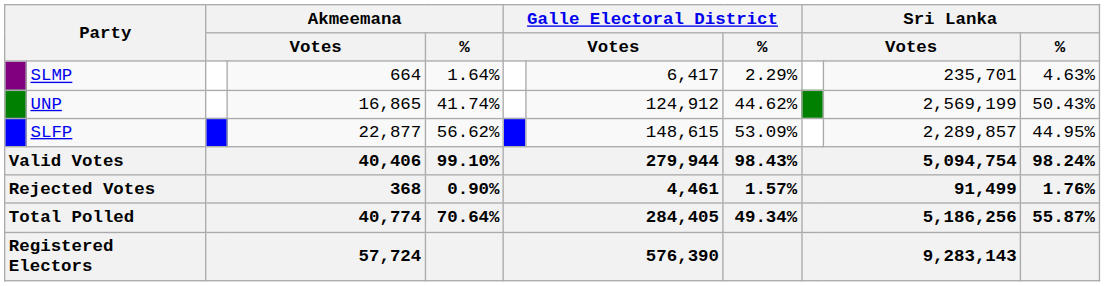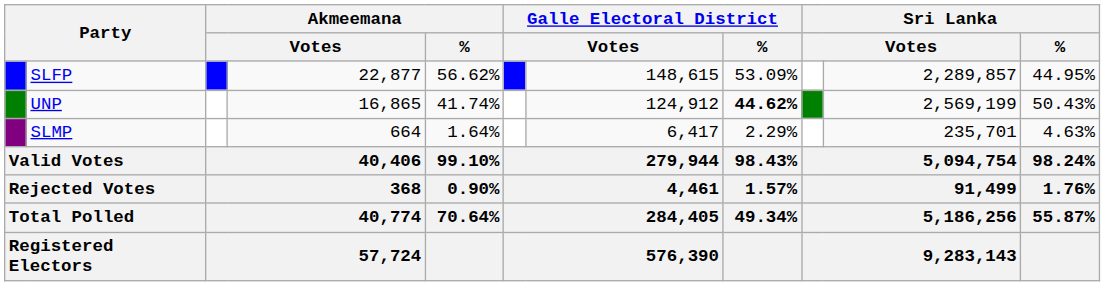 <table class="wikitable">
 <tr>
 <th colspan="2" width="144px"rowspan="2">Party</th>
 <th colspan="3" width="216px">Akmeemana</th>
 <th colspan="3" width="216px"><a href='#'>Galle Electoral District</a></th>
 <th colspan="3" width="216px">Sri Lanka</th>
 </tr>
 <tr>
 <th colspan="2" width="144px">Votes</th>
 <th>%</th>
 <th colspan="2" width="144px">Votes</th>
 <th>%</th>
 <th colspan="2" width="144px">Votes</th>
 <th>%</th>
 </tr>
 <tr>
+<td style="background-color:blue;" width="10px"></td>
+<td style="text-align:left;"><a href='#'>SLFP</a></td>
+<td style="background-color:blue;" width="10px"></td>
+<td style="text-align:right;">22,877</td>
+<td style="text-align:right;">56.62%</td>
+<td style="background-color:blue;" width="10px"></td>
+<td style="text-align:right;">148,615</td>
+<td style="text-align:right;">53.09%</td>
+<td style="background-color:white;" width="10px"></td>
+<td style="text-align:right;">2,289,857</td>
+<td style="text-align:right;">44.95%</td>
+</tr>
+<tr>
+<td style="background-color:green;" width="10px"></td>
+<td style="text-align:left;"><a href='#'>UNP</a></td>
+<td style="background-color:white;" width="10px"></td>
+<td style="text-align:right;">16,865</td>
+<td style="text-align:right;">41.74%</td>
+<td style="background-color:white;" width="10px"></td>
+<td style="text-align:right;">124,912</td>
+<td style="text-align:right;"><strong>44.62%</strong></td>
+<td style="background-color:green;" width="10px"></td>
+<td style="text-align:right;">2,569,199</td>
+<td style="text-align:right;">50.43%</td>
+</tr>
+<tr>
 <td style="background-color:purple;" width="10px"></td>
 <td style="text-align:left;"><a href='#'>SLMP</a></td>
 <td style="background-color:white;" width="10px"></td>
 <td style="text-align:right;">664</td>
 <td style="text-align:right;">1.64%</td>
 <td style="background-color:white;" width="10px"></td>
 <td style="text-align:right;">6,417</td>
 <td style="text-align:right;">2.29%</td>
 <td style="background-color:white;" width="10px"></td>
 <td style="text-align:right;">235,701</td>
 <td style="text-align:right;">4.63%</td>
-</tr>
-<tr>
-<td style="background-color:green;" width="10px"></td>
-<td style="text-align:left;"><a href='#'>UNP</a></td>
-<td style="background-color:white;" width="10px"></td>
-<td style="text-align:right;">16,865</td>
-<td style="text-align:right;">41.74%</td>
-<td style="background-color:white;" width="10px"></td>
-<td style="text-align:right;">124,912</td>
-<td style="text-align:right;">44.62%</td>
-<td style="background-color:green;" width="10px"></td>
-<td style="text-align:right;">2,569,199</td>
-<td style="text-align:right;">50.43%</td>
-</tr>
-<tr>
-<td style="background-color:blue;" width="10px"></td>
-<td style="text-align:left;"><a href='#'>SLFP</a></td>
-<td style="background-color:blue;" width="10px"></td>
-<td style="text-align:right;">22,877</td>
-<td style="text-align:right;">56.62%</td>
-<td style="background-color:blue;" width="10px"></td>
-<td style="text-align:right;">148,615</td>
-<td style="text-align:right;">53.09%</td>
-<td style="background-color:white;" width="10px"></td>
-<td style="text-align:right;">2,289,857</td>
-<td style="text-align:right;">44.95%</td>
 </tr>
 <tr>
 <th colspan="2" width="144px"style="text-align:left;">Valid Votes</th>
 <th style="text-align:right;"colspan="2" width="144px">40,406</th>
 <th style="text-align:right;">99.10%</th>
 <th style="text-align:right;"colspan="2" width="144px">279,944</th>
 <th style="text-align:right;">98.43%</th>
 <th style="text-align:right;"colspan="2" width="144px">5,094,754</th>
 <th style="text-align:right;">98.24%</th>
 </tr>
 <tr>
 <th colspan="2" width="144px"style="text-align:left;">Rejected Votes</th>
 <th style="text-align:right;"colspan="2" width="144px">368</th>
 <th style="text-align:right;">0.90%</th>
 <th style="text-align:right;"colspan="2" width="144px">4,461</th>
 <th style="text-align:right;">1.57%</th>
 <th style="text-align:right;"colspan="2" width="144px">91,499</th>
 <th style="text-align:right;">1.76%</th>
 </tr>
 <tr>
 <th colspan="2" width="144px"style="text-align:left;">Total Polled</th>
 <th style="text-align:right;"colspan="2" width="144px">40,774</th>
 <th style="text-align:right;">70.64%</th>
 <th style="text-align:right;"colspan="2" width="144px">284,405</th>
 <th style="text-align:right;">49.34%</th>
 <th style="text-align:right;"colspan="2" width="144px">5,186,256</th>
 <th style="text-align:right;">55.87%</th>
 </tr>
 <tr>
 <th colspan="2" width="144px"style="text-align:left;">Registered Electors</th>
 <th style="text-align:right;"colspan="2" width="144px">57,724</th>
 <th></th>
 <th style="text-align:right;"colspan="2" width="144px">576,390</th>
 <th></th>
 <th style="text-align:right;"colspan="2" width="144px">9,283,143</th>
 <th></th>
 </tr>
 </table>
